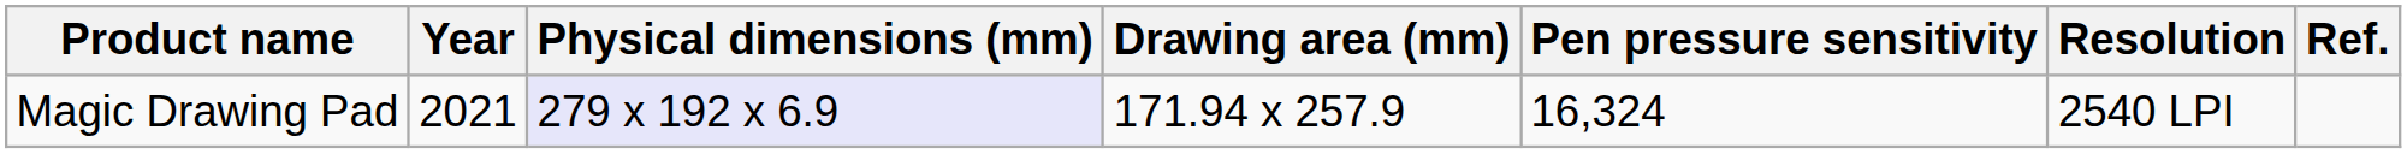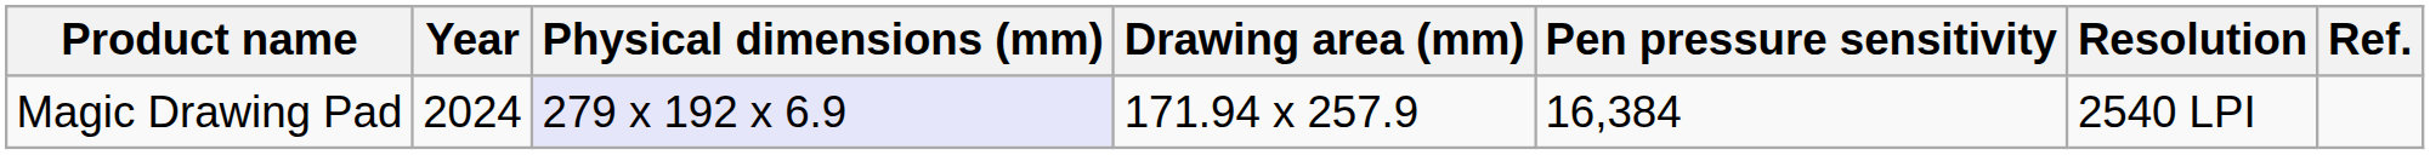 <table class="wikitable sortable">
 <tr>
 <th>Product name</th>
 <th>Year</th>
 <th>Physical dimensions (mm)</th>
 <th>Drawing area (mm)</th>
 <th>Pen pressure sensitivity</th>
 <th>Resolution</th>
 <th>Ref.</th>
 </tr>
 <tr>
 <td>Magic Drawing Pad</td>
-<td>2021</td>
+<td>2024</td>
 <td style="background: lavender;">279 x 192 x 6.9</td>
 <td>171.94 x 257.9</td>
-<td>16,324</td>
+<td>16,384</td>
 <td>2540 LPI</td>
 <td></td>
 </tr>
 </table>
